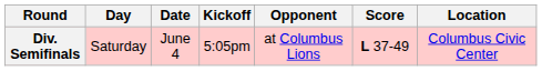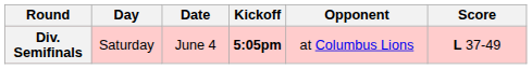 <table class="wikitable">
 <tr>
 <th width="100">Round</th>
 <th width="80">Day</th>
 <th width="90">Date</th>
 <th width="60">Kickoff</th>
 <th width="200">Opponent</th>
 <th width="140">Score</th>
-<th width="315">Location</th>
 </tr>
 <tr align="center" bgcolor="#FFCCCC">
 <th>Div. Semifinals</th>
 <td>Saturday</td>
 <td>June 4</td>
-<td>5:05pm</td>
+<td><strong>5:05pm</strong></td>
 <td>at <a href='#'>Columbus Lions</a></td>
 <td><strong>L</strong> 37-49</td>
-<td><a href='#'>Columbus Civic Center</a></td>
 </tr>
 </table>
